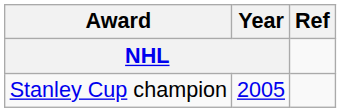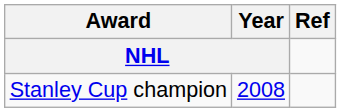 <table class="wikitable">
 <tr>
 <th>Award</th>
 <th>Year</th>
 <th>Ref</th>
 </tr>
 <tr>
 <th colspan="2"><a href='#'>NHL</a></th>
 </tr>
 <tr>
 <td><a href='#'>Stanley Cup</a> champion</td>
-<td><a href='#'>2005</a></td>
+<td><a href='#'>2008</a></td>
 <td></td>
 </tr>
 </table>
